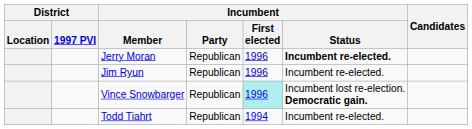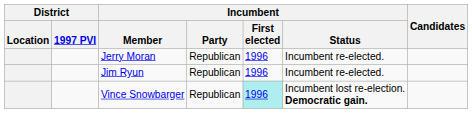 <table class="wikitable sortable">
 <tr>
 <th colspan=2>District</th>
 <th colspan=4>Incumbent</th>
 <th rowspan=2 class="unsortable">Candidates</th>
 </tr>
 <tr valign=bottom>
 <th>Location</th>
 <th><a href='#'>1997 PVI</a></th>
 <th>Member</th>
 <th>Party</th>
 <th>First<br>elected</th>
 <th>Status</th>
 </tr>
 <tr>
 <th></th>
 <td></td>
 <td><a href='#'>Jerry Moran</a></td>
 <td>Republican</td>
 <td><a href='#'>1996</a></td>
-<td><strong>Incumbent re-elected.</strong></td>
+<td>Incumbent re-elected.</td>
 <td nowrap></td>
 </tr>
 <tr>
 <th></th>
 <td></td>
 <td><a href='#'>Jim Ryun</a></td>
 <td>Republican</td>
 <td><a href='#'>1996</a></td>
 <td>Incumbent re-elected.</td>
 <td nowrap></td>
 </tr>
 <tr>
 <th></th>
 <td></td>
 <td><a href='#'>Vince Snowbarger</a></td>
 <td>Republican</td>
 <td style="background: paleturquoise;"><a href='#'>1996</a></td>
 <td>Incumbent lost re-election.<br><strong>Democratic gain.</strong></td>
 <td nowrap></td>
 </tr>
-<tr>
-<th></th>
-<td></td>
-<td><a href='#'>Todd Tiahrt</a></td>
-<td>Republican</td>
-<td><a href='#'>1994</a></td>
-<td>Incumbent re-elected.</td>
-<td nowrap></td>
-</tr>
 </table>
